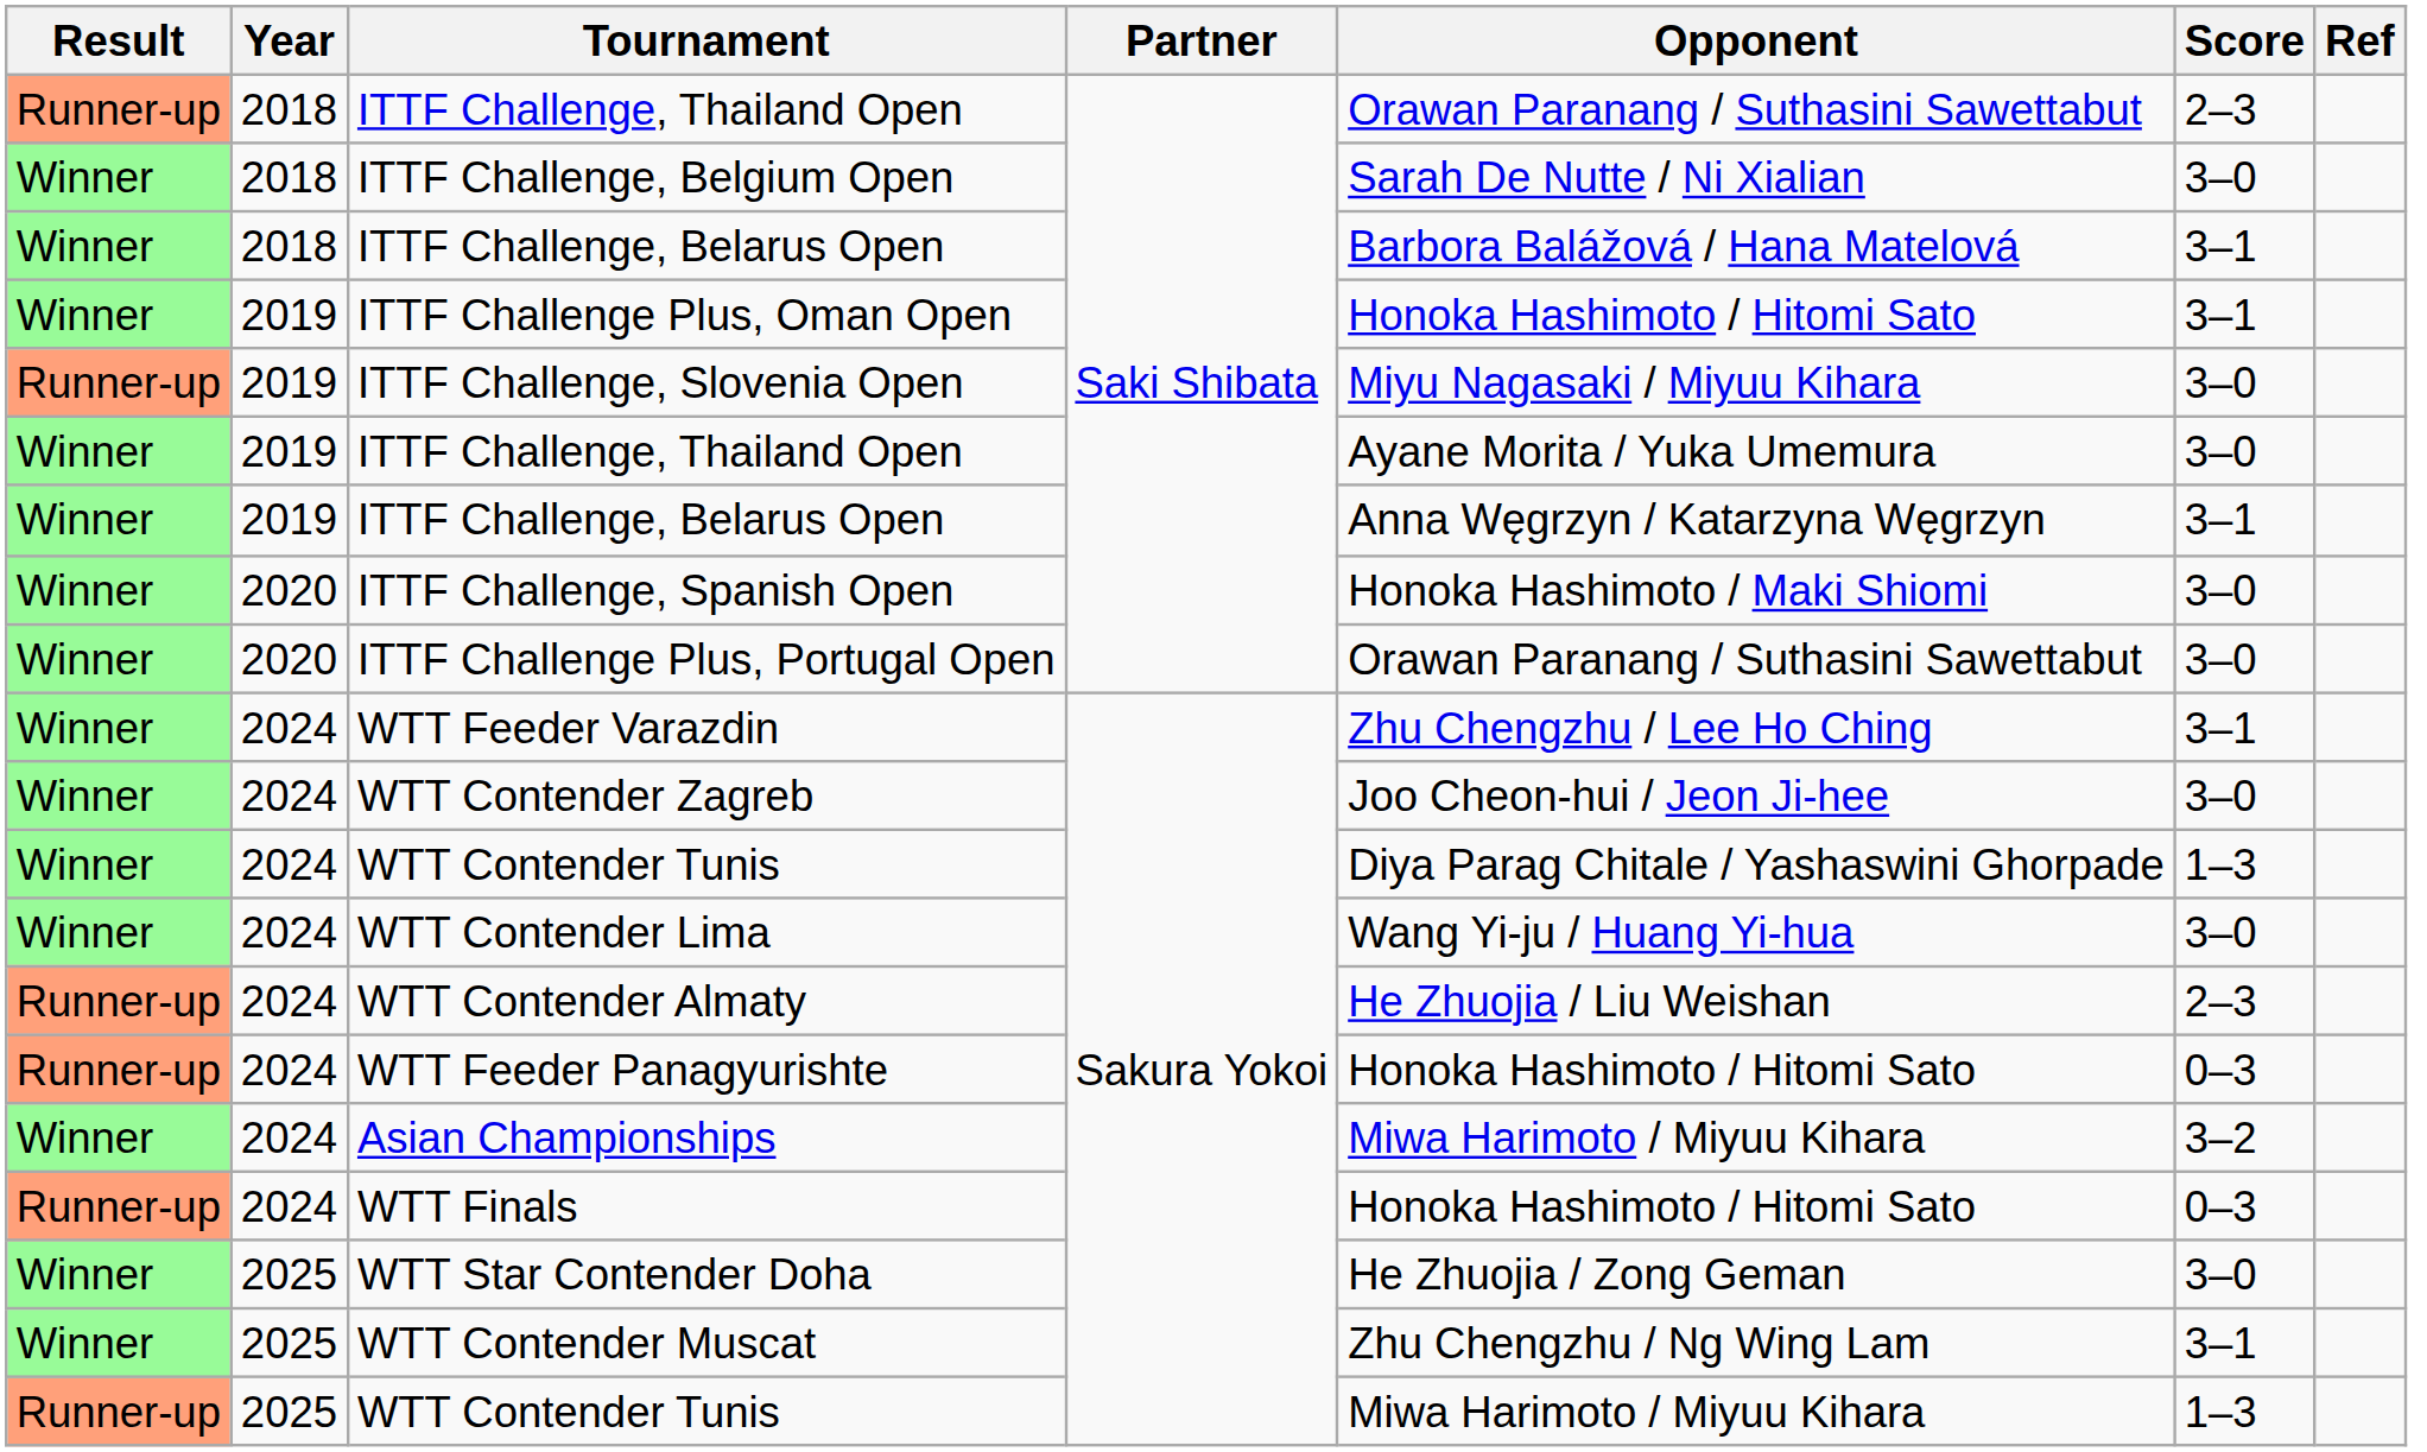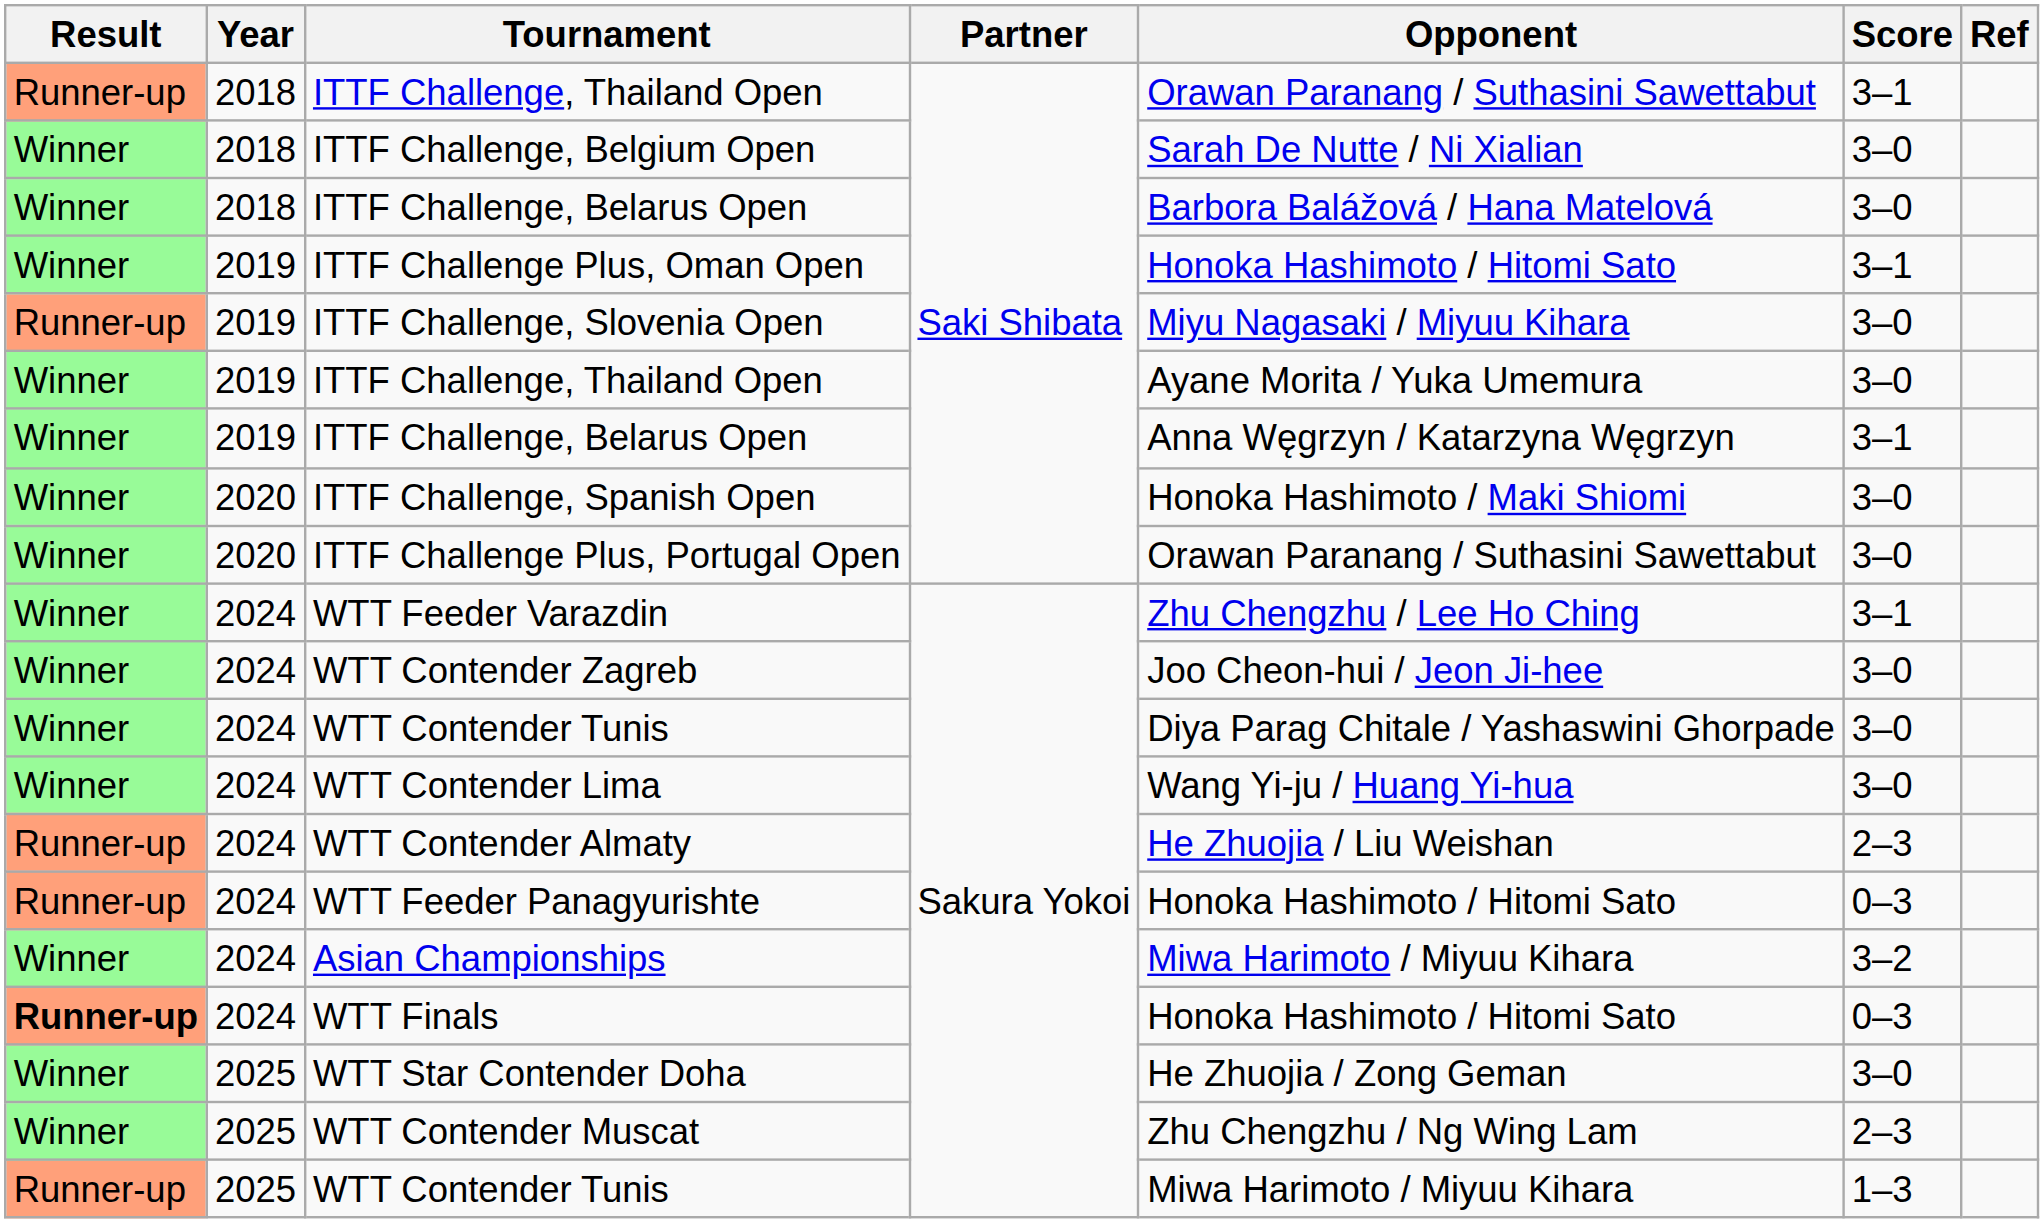 <table class="sortable wikitable" style="font-size: 95%;">
 <tr>
 <th>Result</th>
 <th class="unsortable">Year</th>
 <th>Tournament</th>
 <th>Partner</th>
 <th>Opponent</th>
 <th>Score</th>
 <th class="unsortable">Ref</th>
 </tr>
 <tr>
 <td style="background: #ffa07a;">Runner-up</td>
 <td>2018</td>
 <td><a href='#'>ITTF Challenge</a>, Thailand Open</td>
 <td rowspan="9"><a href='#'>Saki Shibata</a></td>
 <td> <a href='#'>Orawan Paranang</a> / <a href='#'>Suthasini Sawettabut</a></td>
-<td>2–3</td>
+<td>3–1</td>
 <td></td>
 </tr>
 <tr>
 <td style="background: #98fb98;">Winner</td>
 <td>2018</td>
 <td>ITTF Challenge, Belgium Open</td>
 <td> <a href='#'>Sarah De Nutte</a> / <a href='#'>Ni Xialian</a></td>
 <td>3–0</td>
 <td></td>
 </tr>
 <tr>
 <td style="background: #98fb98;">Winner</td>
 <td>2018</td>
 <td>ITTF Challenge, Belarus Open</td>
 <td> <a href='#'>Barbora Balážová</a> /  <a href='#'>Hana Matelová</a></td>
-<td>3–1</td>
+<td>3–0</td>
 <td></td>
 </tr>
 <tr>
 <td style="background: #98fb98;">Winner</td>
 <td>2019</td>
 <td>ITTF Challenge Plus, Oman Open</td>
 <td> <a href='#'>Honoka Hashimoto</a> / <a href='#'>Hitomi Sato</a></td>
 <td>3–1</td>
 <td></td>
 </tr>
 <tr>
 <td style="background: #ffa07a;">Runner-up</td>
 <td>2019</td>
 <td>ITTF Challenge, Slovenia Open</td>
 <td> <a href='#'>Miyu Nagasaki</a> / <a href='#'>Miyuu Kihara</a></td>
 <td>3–0</td>
 <td></td>
 </tr>
 <tr>
 <td style="background: #98fb98;">Winner</td>
 <td>2019</td>
 <td>ITTF Challenge, Thailand Open</td>
 <td> Ayane Morita / Yuka Umemura</td>
 <td>3–0</td>
 <td></td>
 </tr>
 <tr>
 <td style="background: #98fb98;">Winner</td>
 <td>2019</td>
 <td>ITTF Challenge, Belarus Open</td>
 <td> Anna Węgrzyn / Katarzyna Węgrzyn</td>
 <td>3–1</td>
 <td></td>
 </tr>
 <tr>
 <td style="background: #98fb98;">Winner</td>
 <td>2020</td>
 <td>ITTF Challenge, Spanish Open</td>
 <td> Honoka Hashimoto / <a href='#'>Maki Shiomi</a></td>
 <td>3–0</td>
 <td></td>
 </tr>
 <tr>
 <td style="background: #98fb98;">Winner</td>
 <td>2020</td>
 <td>ITTF Challenge Plus, Portugal Open</td>
 <td> Orawan Paranang / Suthasini Sawettabut</td>
 <td>3–0</td>
 <td></td>
 </tr>
 <tr>
 <td style="background: #98fb98;">Winner</td>
 <td>2024</td>
 <td>WTT Feeder Varazdin</td>
 <td rowspan="11">Sakura Yokoi</td>
 <td> <a href='#'>Zhu Chengzhu</a> / <a href='#'>Lee Ho Ching</a></td>
 <td>3–1</td>
 <td></td>
 </tr>
 <tr>
 <td style="background: #98fb98;">Winner</td>
 <td>2024</td>
 <td>WTT Contender Zagreb</td>
 <td> Joo Cheon-hui / <a href='#'>Jeon Ji-hee</a></td>
 <td>3–0</td>
 <td></td>
 </tr>
 <tr>
 <td style="background: #98fb98;">Winner</td>
 <td>2024</td>
 <td>WTT Contender Tunis</td>
 <td> Diya Parag Chitale / Yashaswini Ghorpade</td>
-<td>1–3</td>
+<td>3–0</td>
 <td></td>
 </tr>
 <tr>
 <td style="background: #98fb98;">Winner</td>
 <td>2024</td>
 <td>WTT Contender Lima</td>
 <td> Wang Yi-ju / <a href='#'>Huang Yi-hua</a></td>
 <td>3–0</td>
 <td></td>
 </tr>
 <tr>
 <td style="background: #ffa07a;">Runner-up</td>
 <td>2024</td>
 <td>WTT Contender Almaty</td>
 <td> <a href='#'>He Zhuojia</a> / Liu Weishan</td>
 <td>2–3</td>
 <td></td>
 </tr>
 <tr>
 <td style="background: #ffa07a;">Runner-up</td>
 <td>2024</td>
 <td>WTT Feeder Panagyurishte</td>
 <td> Honoka Hashimoto / Hitomi Sato</td>
 <td>0–3</td>
 <td></td>
 </tr>
 <tr>
 <td style="background: #98fb98;">Winner</td>
 <td>2024</td>
 <td><a href='#'>Asian Championships</a></td>
 <td> <a href='#'>Miwa Harimoto</a> / Miyuu Kihara</td>
 <td>3–2</td>
 <td></td>
 </tr>
 <tr>
-<td style="background: #ffa07a;">Runner-up</td>
+<td style="background: #ffa07a;"><strong>Runner-up</strong></td>
 <td>2024</td>
 <td>WTT Finals</td>
 <td> Honoka Hashimoto / Hitomi Sato</td>
 <td>0–3</td>
 <td></td>
 </tr>
 <tr>
 <td style="background: #98fb98;">Winner</td>
 <td>2025</td>
 <td>WTT Star Contender Doha</td>
 <td> He Zhuojia / Zong Geman</td>
 <td>3–0</td>
 <td></td>
 </tr>
 <tr>
 <td style="background: #98fb98;">Winner</td>
 <td>2025</td>
 <td>WTT Contender Muscat</td>
 <td> Zhu Chengzhu / Ng Wing Lam</td>
-<td>3–1</td>
+<td>2–3</td>
 <td></td>
 </tr>
 <tr>
 <td style="background: #ffa07a;">Runner-up</td>
 <td>2025</td>
 <td>WTT Contender Tunis</td>
 <td> Miwa Harimoto / Miyuu Kihara</td>
 <td>1–3</td>
 <td></td>
 </tr>
 </table>
